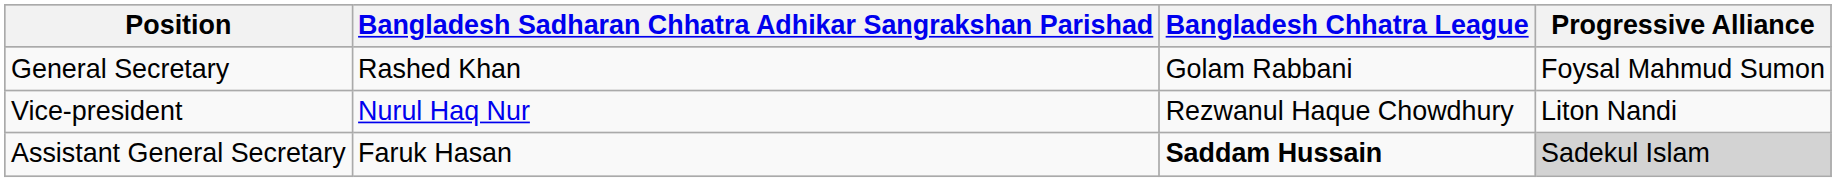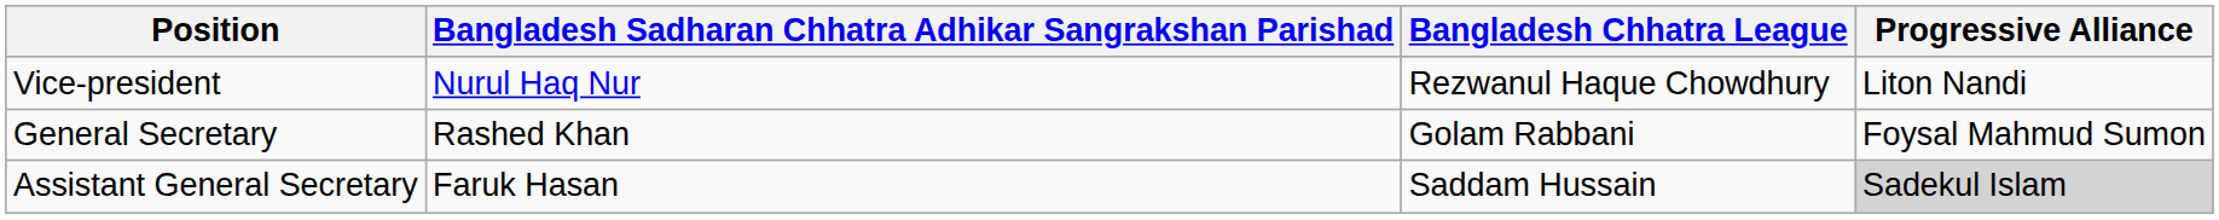 <table class="wikitable sortable mw-collapsible mw-collapsed">
 <tr>
 <th>Position</th>
 <th><a href='#'>Bangladesh Sadharan Chhatra Adhikar Sangrakshan Parishad</a></th>
 <th><a href='#'>Bangladesh Chhatra League</a></th>
 <th>Progressive Alliance</th>
 </tr>
 <tr>
+<td>Vice-president</td>
+<td><a href='#'>Nurul Haq Nur</a></td>
+<td>Rezwanul Haque Chowdhury</td>
+<td>Liton Nandi</td>
+</tr>
+<tr>
 <td>General Secretary</td>
 <td>Rashed Khan</td>
 <td>Golam Rabbani</td>
 <td>Foysal Mahmud Sumon</td>
 </tr>
 <tr>
-<td>Vice-president</td>
-<td><a href='#'>Nurul Haq Nur</a></td>
-<td>Rezwanul Haque Chowdhury</td>
-<td>Liton Nandi</td>
-</tr>
-<tr>
 <td>Assistant General Secretary</td>
 <td>Faruk Hasan</td>
-<td><strong>Saddam Hussain</strong></td>
+<td>Saddam Hussain</td>
 <td style="background: lightgrey;">Sadekul Islam</td>
 </tr>
 </table>
